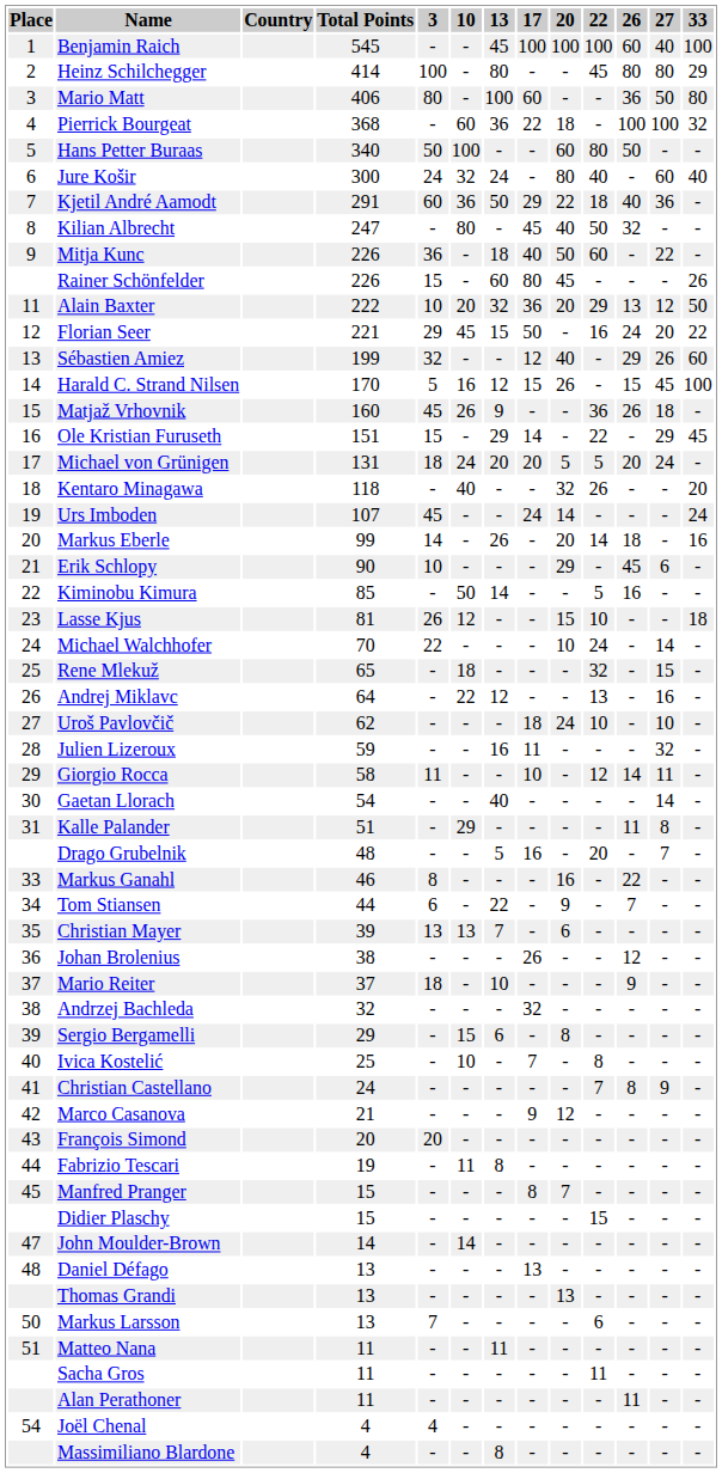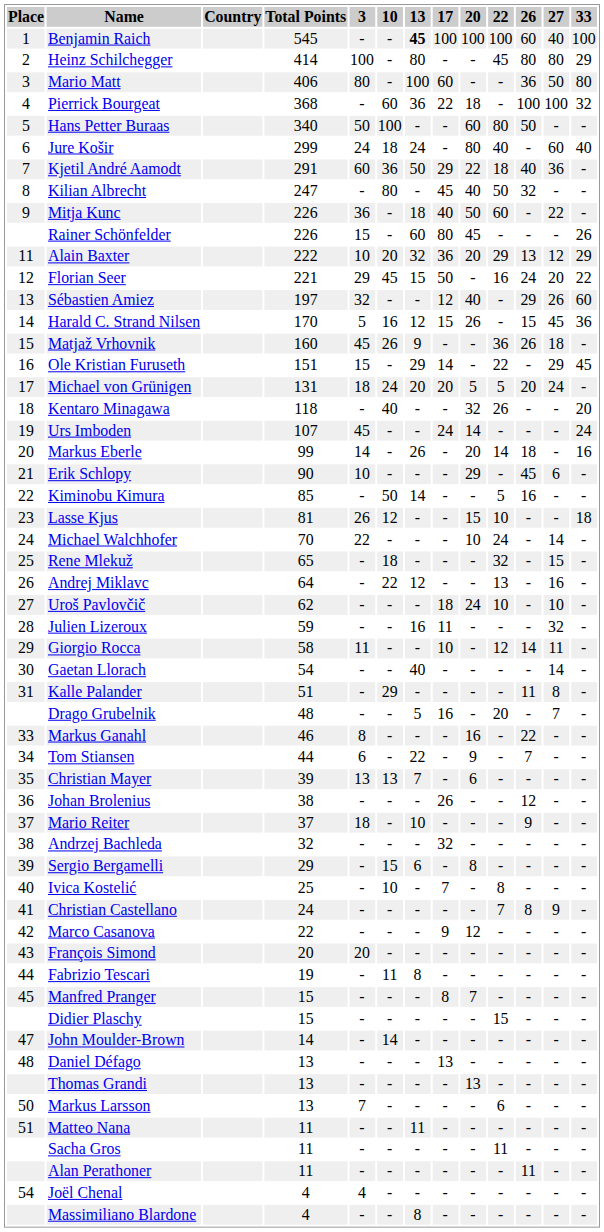 <table border="0" style="border: 1px solid #999; background-color:#FFFFFF; text-align:center">
 <tr align="center" bgcolor="#CCCCCC">
 <th>Place</th>
 <th>Name</th>
 <th>Country</th>
 <th>Total Points</th>
 <th>3</th>
 <th>10</th>
 <th>13</th>
 <th>17</th>
 <th>20</th>
 <th>22</th>
 <th>26</th>
 <th>27</th>
 <th>33</th>
 </tr>
 <tr bgcolor="#EFEFEF">
 <td>1</td>
 <td align="left"><a href='#'>Benjamin Raich</a></td>
 <td align="left"></td>
 <td>545</td>
 <td>-</td>
 <td>-</td>
-<td>45</td>
+<td><strong>45</strong></td>
 <td>100</td>
 <td>100</td>
 <td>100</td>
 <td>60</td>
 <td>40</td>
 <td>100</td>
 </tr>
 <tr>
 <td>2</td>
 <td align="left"><a href='#'>Heinz Schilchegger</a></td>
 <td align="left"></td>
 <td>414</td>
 <td>100</td>
 <td>-</td>
 <td>80</td>
 <td>-</td>
 <td>-</td>
 <td>45</td>
 <td>80</td>
 <td>80</td>
 <td>29</td>
 </tr>
 <tr bgcolor="#EFEFEF">
 <td>3</td>
 <td align="left"><a href='#'>Mario Matt</a></td>
 <td align="left"></td>
 <td>406</td>
 <td>80</td>
 <td>-</td>
 <td>100</td>
 <td>60</td>
 <td>-</td>
 <td>-</td>
 <td>36</td>
 <td>50</td>
 <td>80</td>
 </tr>
 <tr>
 <td>4</td>
 <td align="left"><a href='#'>Pierrick Bourgeat</a></td>
 <td align="left"></td>
 <td>368</td>
 <td>-</td>
 <td>60</td>
 <td>36</td>
 <td>22</td>
 <td>18</td>
 <td>-</td>
 <td>100</td>
 <td>100</td>
 <td>32</td>
 </tr>
 <tr bgcolor="#EFEFEF">
 <td>5</td>
 <td align="left"><a href='#'>Hans Petter Buraas</a></td>
 <td align="left"></td>
 <td>340</td>
 <td>50</td>
 <td>100</td>
 <td>-</td>
 <td>-</td>
 <td>60</td>
 <td>80</td>
 <td>50</td>
 <td>-</td>
 <td>-</td>
 </tr>
 <tr>
 <td>6</td>
 <td align="left"><a href='#'>Jure Košir</a></td>
 <td align="left"></td>
-<td>300</td>
+<td>299</td>
 <td>24</td>
-<td>32</td>
+<td>18</td>
 <td>24</td>
 <td>-</td>
 <td>80</td>
 <td>40</td>
 <td>-</td>
 <td>60</td>
 <td>40</td>
 </tr>
 <tr bgcolor="#EFEFEF">
 <td>7</td>
 <td align="left"><a href='#'>Kjetil André Aamodt</a></td>
 <td align="left"></td>
 <td>291</td>
 <td>60</td>
 <td>36</td>
 <td>50</td>
 <td>29</td>
 <td>22</td>
 <td>18</td>
 <td>40</td>
 <td>36</td>
 <td>-</td>
 </tr>
 <tr>
 <td>8</td>
 <td align="left"><a href='#'>Kilian Albrecht</a></td>
 <td align="left"></td>
 <td>247</td>
 <td>-</td>
 <td>80</td>
 <td>-</td>
 <td>45</td>
 <td>40</td>
 <td>50</td>
 <td>32</td>
 <td>-</td>
 <td>-</td>
 </tr>
 <tr bgcolor="#EFEFEF">
 <td>9</td>
 <td align="left"><a href='#'>Mitja Kunc</a></td>
 <td align="left"></td>
 <td>226</td>
 <td>36</td>
 <td>-</td>
 <td>18</td>
 <td>40</td>
 <td>50</td>
 <td>60</td>
 <td>-</td>
 <td>22</td>
 <td>-</td>
 </tr>
 <tr>
 <td></td>
 <td align="left"><a href='#'>Rainer Schönfelder</a></td>
 <td align="left"></td>
 <td>226</td>
 <td>15</td>
 <td>-</td>
 <td>60</td>
 <td>80</td>
 <td>45</td>
 <td>-</td>
 <td>-</td>
 <td>-</td>
 <td>26</td>
 </tr>
 <tr bgcolor="#EFEFEF">
 <td>11</td>
 <td align="left"><a href='#'>Alain Baxter</a></td>
 <td align="left"></td>
 <td>222</td>
 <td>10</td>
 <td>20</td>
 <td>32</td>
 <td>36</td>
 <td>20</td>
 <td>29</td>
 <td>13</td>
 <td>12</td>
-<td>50</td>
+<td>29</td>
 </tr>
 <tr>
 <td>12</td>
 <td align="left"><a href='#'>Florian Seer</a></td>
 <td align="left"></td>
 <td>221</td>
 <td>29</td>
 <td>45</td>
 <td>15</td>
 <td>50</td>
 <td>-</td>
 <td>16</td>
 <td>24</td>
 <td>20</td>
 <td>22</td>
 </tr>
 <tr bgcolor="#EFEFEF">
 <td>13</td>
 <td align="left"><a href='#'>Sébastien Amiez</a></td>
 <td align="left"></td>
-<td>199</td>
+<td>197</td>
 <td>32</td>
 <td>-</td>
 <td>-</td>
 <td>12</td>
 <td>40</td>
 <td>-</td>
 <td>29</td>
 <td>26</td>
 <td>60</td>
 </tr>
 <tr>
 <td>14</td>
 <td align="left"><a href='#'>Harald C. Strand Nilsen</a></td>
 <td align="left"></td>
 <td>170</td>
 <td>5</td>
 <td>16</td>
 <td>12</td>
 <td>15</td>
 <td>26</td>
 <td>-</td>
 <td>15</td>
 <td>45</td>
-<td>100</td>
+<td>36</td>
 </tr>
 <tr bgcolor="#EFEFEF">
 <td>15</td>
 <td align="left"><a href='#'>Matjaž Vrhovnik</a></td>
 <td align="left"></td>
 <td>160</td>
 <td>45</td>
 <td>26</td>
 <td>9</td>
 <td>-</td>
 <td>-</td>
 <td>36</td>
 <td>26</td>
 <td>18</td>
 <td>-</td>
 </tr>
 <tr>
 <td>16</td>
 <td align="left"><a href='#'>Ole Kristian Furuseth</a></td>
 <td align="left"></td>
 <td>151</td>
 <td>15</td>
 <td>-</td>
 <td>29</td>
 <td>14</td>
 <td>-</td>
 <td>22</td>
 <td>-</td>
 <td>29</td>
 <td>45</td>
 </tr>
 <tr bgcolor="#EFEFEF">
 <td>17</td>
 <td align="left"><a href='#'>Michael von Grünigen</a></td>
 <td align="left"></td>
 <td>131</td>
 <td>18</td>
 <td>24</td>
 <td>20</td>
 <td>20</td>
 <td>5</td>
 <td>5</td>
 <td>20</td>
 <td>24</td>
 <td>-</td>
 </tr>
 <tr>
 <td>18</td>
 <td align="left"><a href='#'>Kentaro Minagawa</a></td>
 <td align="left"></td>
 <td>118</td>
 <td>-</td>
 <td>40</td>
 <td>-</td>
 <td>-</td>
 <td>32</td>
 <td>26</td>
 <td>-</td>
 <td>-</td>
 <td>20</td>
 </tr>
 <tr bgcolor="#EFEFEF">
 <td>19</td>
 <td align="left"><a href='#'>Urs Imboden</a></td>
 <td align="left"></td>
 <td>107</td>
 <td>45</td>
 <td>-</td>
 <td>-</td>
 <td>24</td>
 <td>14</td>
 <td>-</td>
 <td>-</td>
 <td>-</td>
 <td>24</td>
 </tr>
 <tr>
 <td>20</td>
 <td align="left"><a href='#'>Markus Eberle</a></td>
 <td align="left"></td>
 <td>99</td>
 <td>14</td>
 <td>-</td>
 <td>26</td>
 <td>-</td>
 <td>20</td>
 <td>14</td>
 <td>18</td>
 <td>-</td>
 <td>16</td>
 </tr>
 <tr bgcolor="#EFEFEF">
 <td>21</td>
 <td align="left"><a href='#'>Erik Schlopy</a></td>
 <td align="left"></td>
 <td>90</td>
 <td>10</td>
 <td>-</td>
 <td>-</td>
 <td>-</td>
 <td>29</td>
 <td>-</td>
 <td>45</td>
 <td>6</td>
 <td>-</td>
 </tr>
 <tr>
 <td>22</td>
 <td align="left"><a href='#'>Kiminobu Kimura</a></td>
 <td align="left"></td>
 <td>85</td>
 <td>-</td>
 <td>50</td>
 <td>14</td>
 <td>-</td>
 <td>-</td>
 <td>5</td>
 <td>16</td>
 <td>-</td>
 <td>-</td>
 </tr>
 <tr bgcolor="#EFEFEF">
 <td>23</td>
 <td align="left"><a href='#'>Lasse Kjus</a></td>
 <td align="left"></td>
 <td>81</td>
 <td>26</td>
 <td>12</td>
 <td>-</td>
 <td>-</td>
 <td>15</td>
 <td>10</td>
 <td>-</td>
 <td>-</td>
 <td>18</td>
 </tr>
 <tr>
 <td>24</td>
 <td align="left"><a href='#'>Michael Walchhofer</a></td>
 <td align="left"></td>
 <td>70</td>
 <td>22</td>
 <td>-</td>
 <td>-</td>
 <td>-</td>
 <td>10</td>
 <td>24</td>
 <td>-</td>
 <td>14</td>
 <td>-</td>
 </tr>
 <tr bgcolor="#EFEFEF">
 <td>25</td>
 <td align="left"><a href='#'>Rene Mlekuž</a></td>
 <td align="left"></td>
 <td>65</td>
 <td>-</td>
 <td>18</td>
 <td>-</td>
 <td>-</td>
 <td>-</td>
 <td>32</td>
 <td>-</td>
 <td>15</td>
 <td>-</td>
 </tr>
 <tr>
 <td>26</td>
 <td align="left"><a href='#'>Andrej Miklavc</a></td>
 <td align="left"></td>
 <td>64</td>
 <td>-</td>
 <td>22</td>
 <td>12</td>
 <td>-</td>
 <td>-</td>
 <td>13</td>
 <td>-</td>
 <td>16</td>
 <td>-</td>
 </tr>
 <tr bgcolor="#EFEFEF">
 <td>27</td>
 <td align="left"><a href='#'>Uroš Pavlovčič</a></td>
 <td align="left"></td>
 <td>62</td>
 <td>-</td>
 <td>-</td>
 <td>-</td>
 <td>18</td>
 <td>24</td>
 <td>10</td>
 <td>-</td>
 <td>10</td>
 <td>-</td>
 </tr>
 <tr>
 <td>28</td>
 <td align="left"><a href='#'>Julien Lizeroux</a></td>
 <td align="left"></td>
 <td>59</td>
 <td>-</td>
 <td>-</td>
 <td>16</td>
 <td>11</td>
 <td>-</td>
 <td>-</td>
 <td>-</td>
 <td>32</td>
 <td>-</td>
 </tr>
 <tr bgcolor="#EFEFEF">
 <td>29</td>
 <td align="left"><a href='#'>Giorgio Rocca</a></td>
 <td align="left"></td>
 <td>58</td>
 <td>11</td>
 <td>-</td>
 <td>-</td>
 <td>10</td>
 <td>-</td>
 <td>12</td>
 <td>14</td>
 <td>11</td>
 <td>-</td>
 </tr>
 <tr>
 <td>30</td>
 <td align="left"><a href='#'>Gaetan Llorach</a></td>
 <td align="left"></td>
 <td>54</td>
 <td>-</td>
 <td>-</td>
 <td>40</td>
 <td>-</td>
 <td>-</td>
 <td>-</td>
 <td>-</td>
 <td>14</td>
 <td>-</td>
 </tr>
 <tr bgcolor="#EFEFEF">
 <td>31</td>
 <td align="left"><a href='#'>Kalle Palander</a></td>
 <td align="left"></td>
 <td>51</td>
 <td>-</td>
 <td>29</td>
 <td>-</td>
 <td>-</td>
 <td>-</td>
 <td>-</td>
 <td>11</td>
 <td>8</td>
 <td>-</td>
 </tr>
 <tr>
 <td></td>
 <td align="left"><a href='#'>Drago Grubelnik</a></td>
 <td align="left"></td>
 <td>48</td>
 <td>-</td>
 <td>-</td>
 <td>5</td>
 <td>16</td>
 <td>-</td>
 <td>20</td>
 <td>-</td>
 <td>7</td>
 <td>-</td>
 </tr>
 <tr bgcolor="#EFEFEF">
 <td>33</td>
 <td align="left"><a href='#'>Markus Ganahl</a></td>
 <td align="left"></td>
 <td>46</td>
 <td>8</td>
 <td>-</td>
 <td>-</td>
 <td>-</td>
 <td>16</td>
 <td>-</td>
 <td>22</td>
 <td>-</td>
 <td>-</td>
 </tr>
 <tr>
 <td>34</td>
 <td align="left"><a href='#'>Tom Stiansen</a></td>
 <td align="left"></td>
 <td>44</td>
 <td>6</td>
 <td>-</td>
 <td>22</td>
 <td>-</td>
 <td>9</td>
 <td>-</td>
 <td>7</td>
 <td>-</td>
 <td>-</td>
 </tr>
 <tr bgcolor="#EFEFEF">
 <td>35</td>
 <td align="left"><a href='#'>Christian Mayer</a></td>
 <td align="left"></td>
 <td>39</td>
 <td>13</td>
 <td>13</td>
 <td>7</td>
 <td>-</td>
 <td>6</td>
 <td>-</td>
 <td>-</td>
 <td>-</td>
 <td>-</td>
 </tr>
 <tr>
 <td>36</td>
 <td align="left"><a href='#'>Johan Brolenius</a></td>
 <td align="left"></td>
 <td>38</td>
 <td>-</td>
 <td>-</td>
 <td>-</td>
 <td>26</td>
 <td>-</td>
 <td>-</td>
 <td>12</td>
 <td>-</td>
 <td>-</td>
 </tr>
 <tr bgcolor="#EFEFEF">
 <td>37</td>
 <td align="left"><a href='#'>Mario Reiter</a></td>
 <td align="left"></td>
 <td>37</td>
 <td>18</td>
 <td>-</td>
 <td>10</td>
 <td>-</td>
 <td>-</td>
 <td>-</td>
 <td>9</td>
 <td>-</td>
 <td>-</td>
 </tr>
 <tr>
 <td>38</td>
 <td align="left"><a href='#'>Andrzej Bachleda</a></td>
 <td align="left"></td>
 <td>32</td>
 <td>-</td>
 <td>-</td>
 <td>-</td>
 <td>32</td>
 <td>-</td>
 <td>-</td>
 <td>-</td>
 <td>-</td>
 <td>-</td>
 </tr>
 <tr bgcolor="#EFEFEF">
 <td>39</td>
 <td align="left"><a href='#'>Sergio Bergamelli</a></td>
 <td align="left"></td>
 <td>29</td>
 <td>-</td>
 <td>15</td>
 <td>6</td>
 <td>-</td>
 <td>8</td>
 <td>-</td>
 <td>-</td>
 <td>-</td>
 <td>-</td>
 </tr>
 <tr>
 <td>40</td>
 <td align="left"><a href='#'>Ivica Kostelić</a></td>
 <td align="left"></td>
 <td>25</td>
 <td>-</td>
 <td>10</td>
 <td>-</td>
 <td>7</td>
 <td>-</td>
 <td>8</td>
 <td>-</td>
 <td>-</td>
 <td>-</td>
 </tr>
 <tr bgcolor="#EFEFEF">
 <td>41</td>
 <td align="left"><a href='#'>Christian Castellano</a></td>
 <td align="left"></td>
 <td>24</td>
 <td>-</td>
 <td>-</td>
 <td>-</td>
 <td>-</td>
 <td>-</td>
 <td>7</td>
 <td>8</td>
 <td>9</td>
 <td>-</td>
 </tr>
 <tr>
 <td>42</td>
 <td align="left"><a href='#'>Marco Casanova</a></td>
 <td align="left"></td>
-<td>21</td>
+<td>22</td>
 <td>-</td>
 <td>-</td>
 <td>-</td>
 <td>9</td>
 <td>12</td>
 <td>-</td>
 <td>-</td>
 <td>-</td>
 <td>-</td>
 </tr>
 <tr bgcolor="#EFEFEF">
 <td>43</td>
 <td align="left"><a href='#'>François Simond</a></td>
 <td align="left"></td>
 <td>20</td>
 <td>20</td>
 <td>-</td>
 <td>-</td>
 <td>-</td>
 <td>-</td>
 <td>-</td>
 <td>-</td>
 <td>-</td>
 <td>-</td>
 </tr>
 <tr>
 <td>44</td>
 <td align="left"><a href='#'>Fabrizio Tescari</a></td>
 <td align="left"></td>
 <td>19</td>
 <td>-</td>
 <td>11</td>
 <td>8</td>
 <td>-</td>
 <td>-</td>
 <td>-</td>
 <td>-</td>
 <td>-</td>
 <td>-</td>
 </tr>
 <tr bgcolor="#EFEFEF">
 <td>45</td>
 <td align="left"><a href='#'>Manfred Pranger</a></td>
 <td align="left"></td>
 <td>15</td>
 <td>-</td>
 <td>-</td>
 <td>-</td>
 <td>8</td>
 <td>7</td>
 <td>-</td>
 <td>-</td>
 <td>-</td>
 <td>-</td>
 </tr>
 <tr>
 <td></td>
 <td align="left"><a href='#'>Didier Plaschy</a></td>
 <td align="left"></td>
 <td>15</td>
 <td>-</td>
 <td>-</td>
 <td>-</td>
 <td>-</td>
 <td>-</td>
 <td>15</td>
 <td>-</td>
 <td>-</td>
 <td>-</td>
 </tr>
 <tr bgcolor="#EFEFEF">
 <td>47</td>
 <td align="left"><a href='#'>John Moulder-Brown</a></td>
 <td align="left"></td>
 <td>14</td>
 <td>-</td>
 <td>14</td>
 <td>-</td>
 <td>-</td>
 <td>-</td>
 <td>-</td>
 <td>-</td>
 <td>-</td>
 <td>-</td>
 </tr>
 <tr>
 <td>48</td>
 <td align="left"><a href='#'>Daniel Défago</a></td>
 <td align="left"></td>
 <td>13</td>
 <td>-</td>
 <td>-</td>
 <td>-</td>
 <td>13</td>
 <td>-</td>
 <td>-</td>
 <td>-</td>
 <td>-</td>
 <td>-</td>
 </tr>
 <tr bgcolor="#EFEFEF">
 <td></td>
 <td align="left"><a href='#'>Thomas Grandi</a></td>
 <td align="left"></td>
 <td>13</td>
 <td>-</td>
 <td>-</td>
 <td>-</td>
 <td>-</td>
 <td>13</td>
 <td>-</td>
 <td>-</td>
 <td>-</td>
 <td>-</td>
 </tr>
 <tr>
 <td>50</td>
 <td align="left"><a href='#'>Markus Larsson</a></td>
 <td align="left"></td>
 <td>13</td>
 <td>7</td>
 <td>-</td>
 <td>-</td>
 <td>-</td>
 <td>-</td>
 <td>6</td>
 <td>-</td>
 <td>-</td>
 <td>-</td>
 </tr>
 <tr bgcolor="#EFEFEF">
 <td>51</td>
 <td align="left"><a href='#'>Matteo Nana</a></td>
 <td align="left"></td>
 <td>11</td>
 <td>-</td>
 <td>-</td>
 <td>11</td>
 <td>-</td>
 <td>-</td>
 <td>-</td>
 <td>-</td>
 <td>-</td>
 <td>-</td>
 </tr>
 <tr>
 <td></td>
 <td align="left"><a href='#'>Sacha Gros</a></td>
 <td align="left"></td>
 <td>11</td>
 <td>-</td>
 <td>-</td>
 <td>-</td>
 <td>-</td>
 <td>-</td>
 <td>11</td>
 <td>-</td>
 <td>-</td>
 <td>-</td>
 </tr>
 <tr bgcolor="#EFEFEF">
 <td></td>
 <td align="left"><a href='#'>Alan Perathoner</a></td>
 <td align="left"></td>
 <td>11</td>
 <td>-</td>
 <td>-</td>
 <td>-</td>
 <td>-</td>
 <td>-</td>
 <td>-</td>
 <td>11</td>
 <td>-</td>
 <td>-</td>
 </tr>
 <tr>
 <td>54</td>
 <td align="left"><a href='#'>Joël Chenal</a></td>
 <td align="left"></td>
 <td>4</td>
 <td>4</td>
 <td>-</td>
 <td>-</td>
 <td>-</td>
 <td>-</td>
 <td>-</td>
 <td>-</td>
 <td>-</td>
 <td>-</td>
 </tr>
 <tr bgcolor="#EFEFEF">
 <td></td>
 <td align="left"><a href='#'>Massimiliano Blardone</a></td>
 <td align="left"></td>
 <td>4</td>
 <td>-</td>
 <td>-</td>
 <td>8</td>
 <td>-</td>
 <td>-</td>
 <td>-</td>
 <td>-</td>
 <td>-</td>
 <td>-</td>
 </tr>
 </table>
